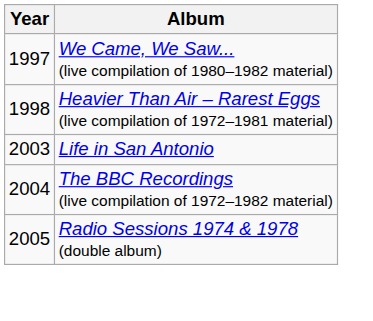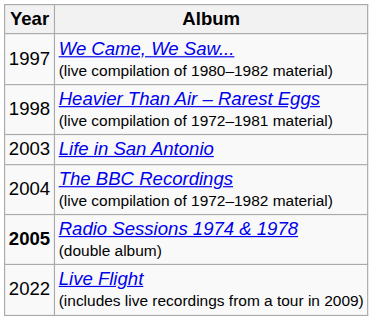 <table class="wikitable">
 <tr>
 <th>Year</th>
 <th>Album</th>
 </tr>
 <tr>
 <td>1997</td>
 <td><em><a href='#'>We Came, We Saw...</a></em> <br><small>(live compilation of 1980–1982 material)</small></td>
 </tr>
 <tr>
 <td>1998</td>
 <td><em><a href='#'>Heavier Than Air – Rarest Eggs</a></em> <br><small>(live compilation of 1972–1981 material)</small></td>
 </tr>
 <tr>
 <td>2003</td>
 <td><em><a href='#'>Life in San Antonio</a></em></td>
 </tr>
 <tr>
 <td>2004</td>
 <td><em><a href='#'>The BBC Recordings</a></em> <br><small>(live compilation of 1972–1982 material)</small></td>
 </tr>
 <tr>
-<td>2005</td>
+<td><strong>2005</strong></td>
 <td><em><a href='#'>Radio Sessions 1974 & 1978</a></em> <br><small>(double album)</small></td>
 </tr>
+<tr>
+<td>2022</td>
+<td><em><a href='#'>Live Flight</a></em> <br><small>(includes live recordings from a tour in 2009)</small></td>
+</tr>
 </table>
